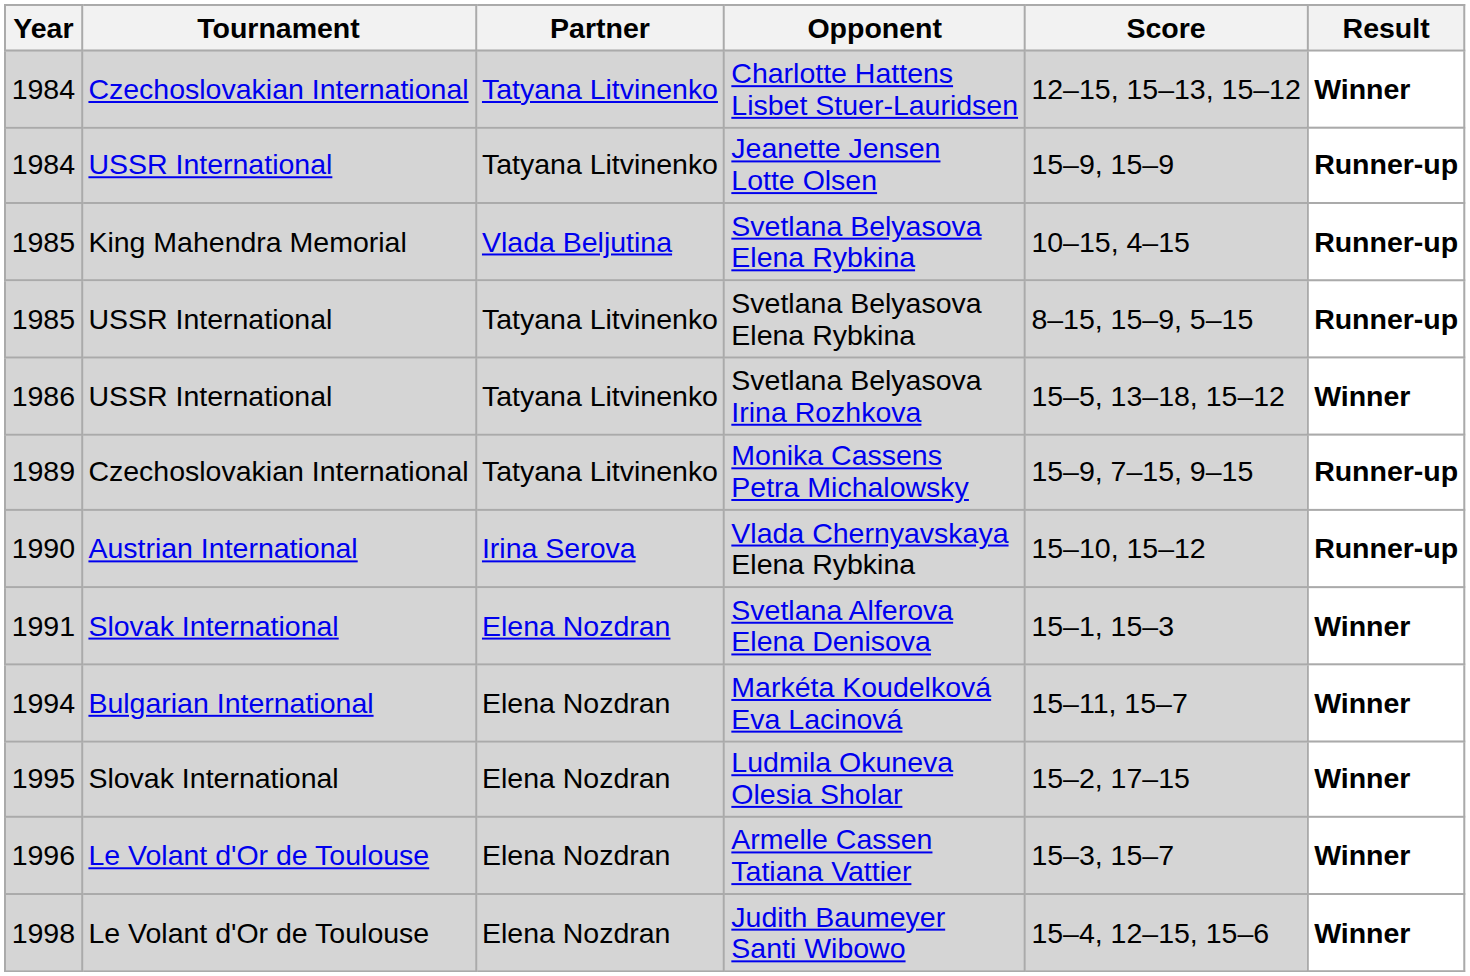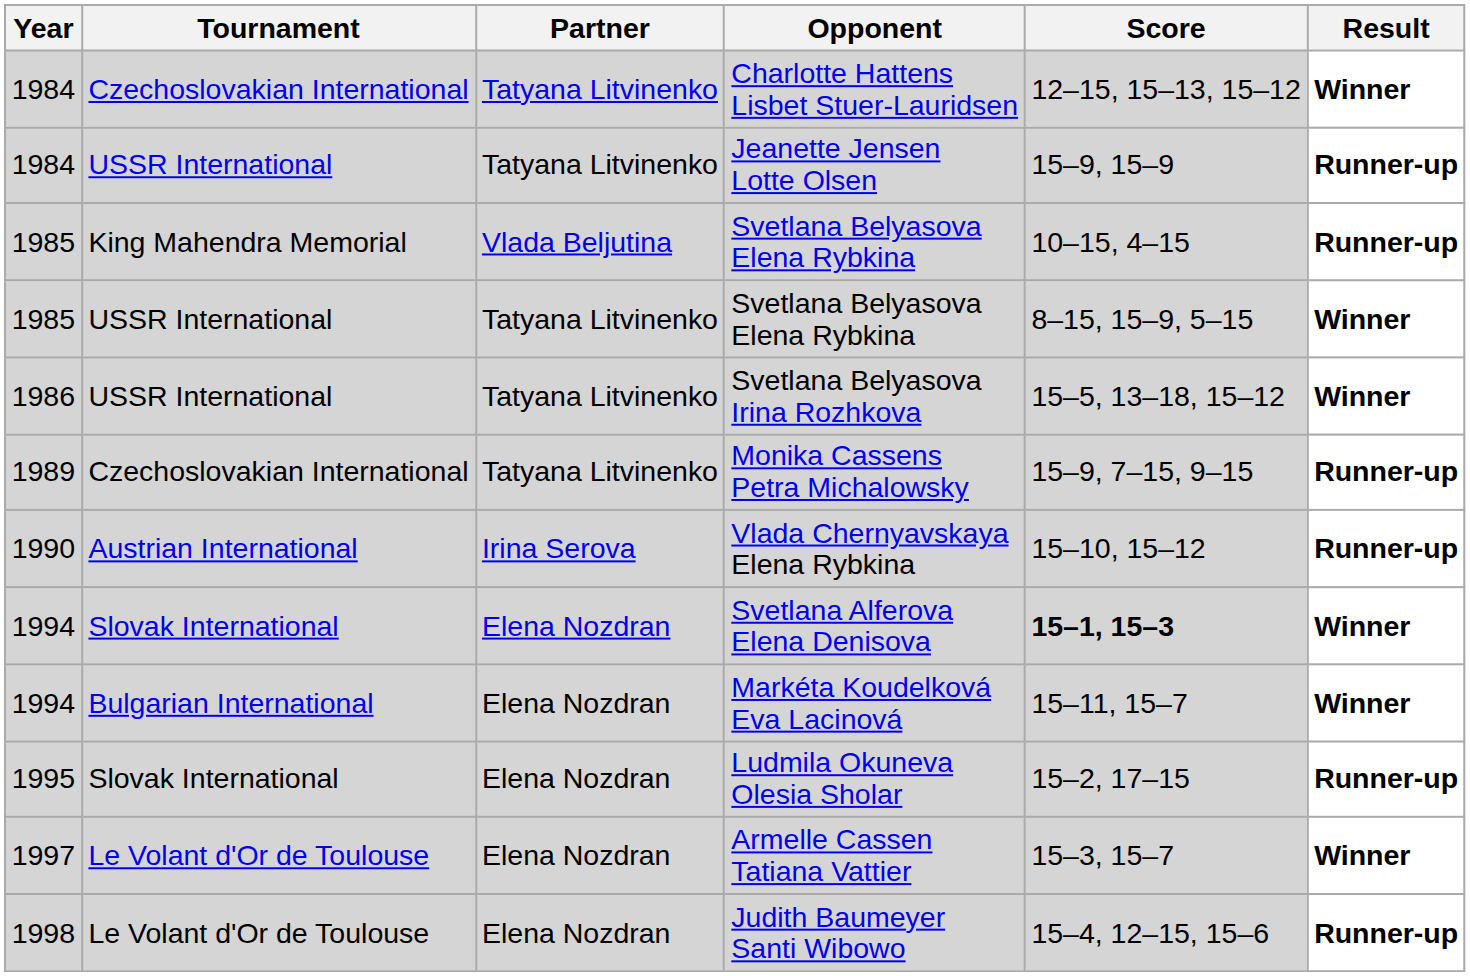 <table class="sortable wikitable" style="font-size: 90%;">
 <tr>
 <th>Year</th>
 <th>Tournament</th>
 <th>Partner</th>
 <th>Opponent</th>
 <th>Score</th>
 <th>Result</th>
 </tr>
 <tr style="background:#D5D5D5">
 <td align="center">1984</td>
 <td align="left"><a href='#'>Czechoslovakian International</a></td>
 <td align="left"> <a href='#'>Tatyana Litvinenko</a></td>
 <td align="left"> <a href='#'>Charlotte Hattens</a> <br>  <a href='#'>Lisbet Stuer-Lauridsen</a></td>
 <td align="left">12–15, 15–13, 15–12</td>
 <td style="text-align:left; background:white"> <strong>Winner</strong></td>
 </tr>
 <tr style="background:#D5D5D5">
 <td align="center">1984</td>
 <td align="left"><a href='#'>USSR International</a></td>
 <td align="left"> Tatyana Litvinenko</td>
 <td align="left"> <a href='#'>Jeanette Jensen</a> <br>  <a href='#'>Lotte Olsen</a></td>
 <td align="left">15–9, 15–9</td>
 <td style="text-align:left; background:white"> <strong>Runner-up</strong></td>
 </tr>
 <tr style="background:#D5D5D5">
 <td align="center">1985</td>
 <td align="left">King Mahendra Memorial</td>
 <td align="left"> <a href='#'>Vlada Beljutina</a></td>
 <td align="left"> <a href='#'>Svetlana Belyasova</a> <br>  <a href='#'>Elena Rybkina</a></td>
 <td align="left">10–15, 4–15</td>
 <td style="text-align:left; background:white"> <strong>Runner-up</strong></td>
 </tr>
 <tr style="background:#D5D5D5">
 <td align="center">1985</td>
 <td align="left">USSR International</td>
 <td align="left"> Tatyana Litvinenko</td>
 <td align="left"> Svetlana Belyasova <br>  Elena Rybkina</td>
 <td align="left">8–15, 15–9, 5–15</td>
-<td style="text-align:left; background:white"> <strong>Runner-up</strong></td>
+<td style="text-align:left; background:white"> <strong>Winner</strong></td>
 </tr>
 <tr style="background:#D5D5D5">
 <td align="center">1986</td>
 <td align="left">USSR International</td>
 <td align="left"> Tatyana Litvinenko</td>
 <td align="left"> Svetlana Belyasova <br>  <a href='#'>Irina Rozhkova</a></td>
 <td align="left">15–5, 13–18, 15–12</td>
 <td style="text-align:left; background:white"> <strong>Winner</strong></td>
 </tr>
 <tr style="background:#D5D5D5">
 <td align="center">1989</td>
 <td align="left">Czechoslovakian International</td>
 <td align="left"> Tatyana Litvinenko</td>
 <td align="left"> <a href='#'>Monika Cassens</a> <br>  <a href='#'>Petra Michalowsky</a></td>
 <td align="left">15–9, 7–15, 9–15</td>
 <td style="text-align:left; background:white"> <strong>Runner-up</strong></td>
 </tr>
 <tr style="background:#D5D5D5">
 <td align="center">1990</td>
 <td align="left"><a href='#'>Austrian International</a></td>
 <td align="left"> <a href='#'>Irina Serova</a></td>
 <td align="left"> <a href='#'>Vlada Chernyavskaya</a> <br>  Elena Rybkina</td>
 <td align="left">15–10, 15–12</td>
 <td style="text-align:left; background:white"> <strong>Runner-up</strong></td>
 </tr>
 <tr style="background:#D5D5D5">
-<td align="center">1991</td>
+<td align="center">1994</td>
 <td align="left"><a href='#'>Slovak International</a></td>
 <td align="left"> <a href='#'>Elena Nozdran</a></td>
 <td align="left"> <a href='#'>Svetlana Alferova</a><br> <a href='#'>Elena Denisova</a></td>
-<td align="left">15–1, 15–3</td>
+<td align="left"><strong>15–1, 15–3</strong></td>
 <td style="text-align:left; background:white"> <strong>Winner</strong></td>
 </tr>
 <tr style="background:#D5D5D5">
 <td align="center">1994</td>
 <td align="left"><a href='#'>Bulgarian International</a></td>
 <td align="left"> Elena Nozdran</td>
 <td align="left"> <a href='#'>Markéta Koudelková</a><br> <a href='#'>Eva Lacinová</a></td>
 <td align="left">15–11, 15–7</td>
 <td style="text-align:left; background:white"> <strong>Winner</strong></td>
 </tr>
 <tr style="background:#D5D5D5">
 <td align="center">1995</td>
 <td align="left">Slovak International</td>
 <td align="left"> Elena Nozdran</td>
 <td align="left"> <a href='#'>Ludmila Okuneva</a><br> <a href='#'>Olesia Sholar</a></td>
 <td align="left">15–2, 17–15</td>
-<td style="text-align:left; background:white"> <strong>Winner</strong></td>
+<td style="text-align:left; background:white"> <strong>Runner-up</strong></td>
 </tr>
 <tr style="background:#D5D5D5">
-<td align="center">1996</td>
+<td align="center">1997</td>
 <td align="left"><a href='#'>Le Volant d'Or de Toulouse</a></td>
 <td align="left"> Elena Nozdran</td>
 <td align="left"> <a href='#'>Armelle Cassen</a><br> <a href='#'>Tatiana Vattier</a></td>
 <td align="left">15–3, 15–7</td>
 <td style="text-align:left; background:white"> <strong>Winner</strong></td>
 </tr>
 <tr style="background:#D5D5D5">
 <td align="center">1998</td>
 <td align="left">Le Volant d'Or de Toulouse</td>
 <td align="left"> Elena Nozdran</td>
 <td align="left"> <a href='#'>Judith Baumeyer</a><br> <a href='#'>Santi Wibowo</a></td>
 <td align="left">15–4, 12–15, 15–6</td>
-<td style="text-align:left; background:white"> <strong>Winner</strong></td>
+<td style="text-align:left; background:white"> <strong>Runner-up</strong></td>
 </tr>
 </table>
